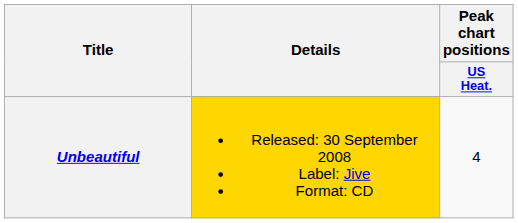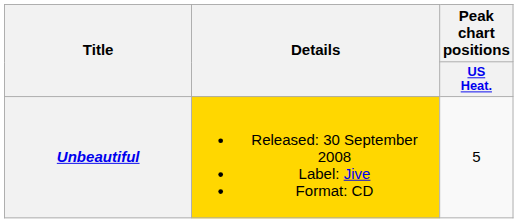 <table class="wikitable plainrowheaders" style="text-align:center;">
 <tr>
 <th scope="col" rowspan="2" style="width:12em;">Title</th>
 <th scope="col" rowspan="2" style="width:16em;">Details</th>
 <th scope="col">Peak chart positions</th>
 </tr>
 <tr>
 <th scope="col" style="width:3em;font-size:85%;"><a href='#'>US<br>Heat.</a></th>
 </tr>
 <tr>
 <th scope="row"><em><a href='#'>Unbeautiful</a></em></th>
 <td style="background: gold;"><br><ul><li>Released: 30 September 2008</li><li>Label: <a href='#'>Jive</a></li><li>Format: CD</li></ul></td>
-<td>4</td>
+<td>5</td>
 </tr>
 </table>
